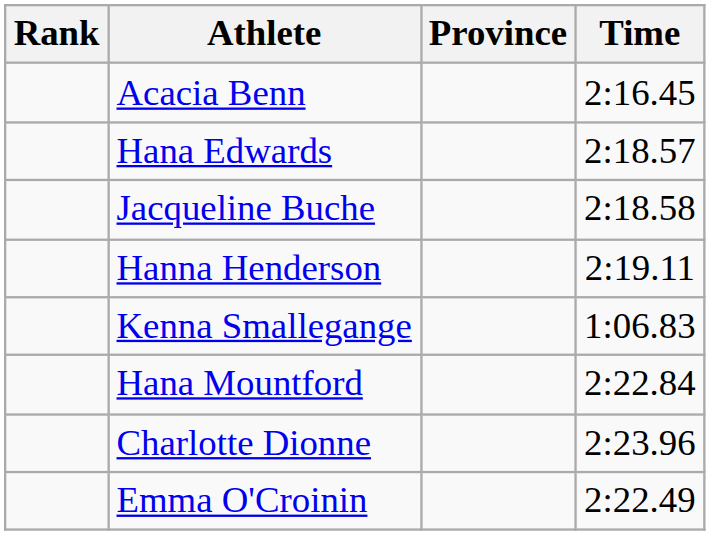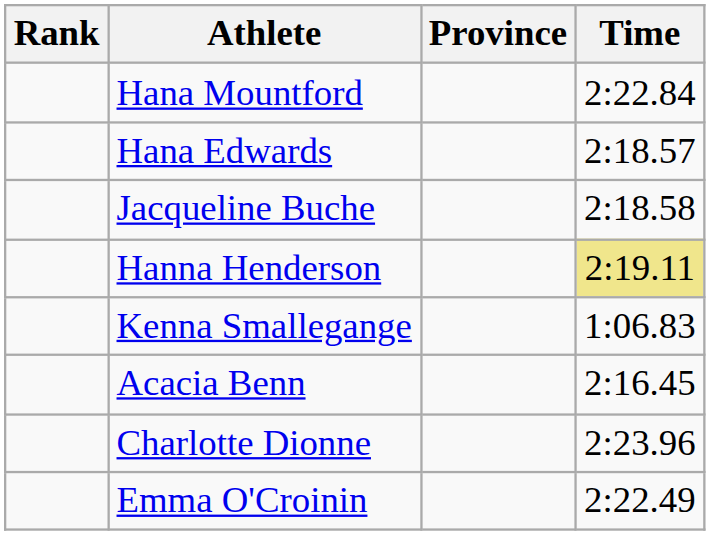 <table class="wikitable sortable" style="text-align:center">
 <tr>
 <th>Rank</th>
 <th>Athlete</th>
 <th>Province</th>
 <th>Time</th>
 </tr>
 <tr>
 <td></td>
-<td align=left><a href='#'>Acacia Benn</a></td>
+<td align=left><a href='#'>Hana Mountford</a></td>
 <td style="text-align:left;"></td>
-<td>2:16.45</td>
+<td>2:22.84</td>
 </tr>
 <tr>
 <td></td>
 <td align=left><a href='#'>Hana Edwards</a></td>
 <td style="text-align:left;"></td>
 <td>2:18.57</td>
 </tr>
 <tr>
 <td></td>
 <td align=left><a href='#'>Jacqueline Buche</a></td>
 <td style="text-align:left;"></td>
 <td>2:18.58</td>
 </tr>
 <tr>
 <td></td>
 <td align=left><a href='#'>Hanna Henderson</a></td>
 <td style="text-align:left;"></td>
-<td>2:19.11</td>
+<td style="background: khaki;">2:19.11</td>
 </tr>
 <tr>
 <td></td>
 <td align=left><a href='#'>Kenna Smallegange</a></td>
 <td style="text-align:left;"></td>
 <td>1:06.83</td>
 </tr>
 <tr>
 <td></td>
-<td align=left><a href='#'>Hana Mountford</a></td>
+<td align=left><a href='#'>Acacia Benn</a></td>
 <td style="text-align:left;"></td>
-<td>2:22.84</td>
+<td>2:16.45</td>
 </tr>
 <tr>
 <td></td>
 <td align=left><a href='#'>Charlotte Dionne</a></td>
 <td style="text-align:left;"></td>
 <td>2:23.96</td>
 </tr>
 <tr>
 <td></td>
 <td align=left><a href='#'>Emma O'Croinin</a></td>
 <td style="text-align:left;"></td>
 <td>2:22.49</td>
 </tr>
 </table>
